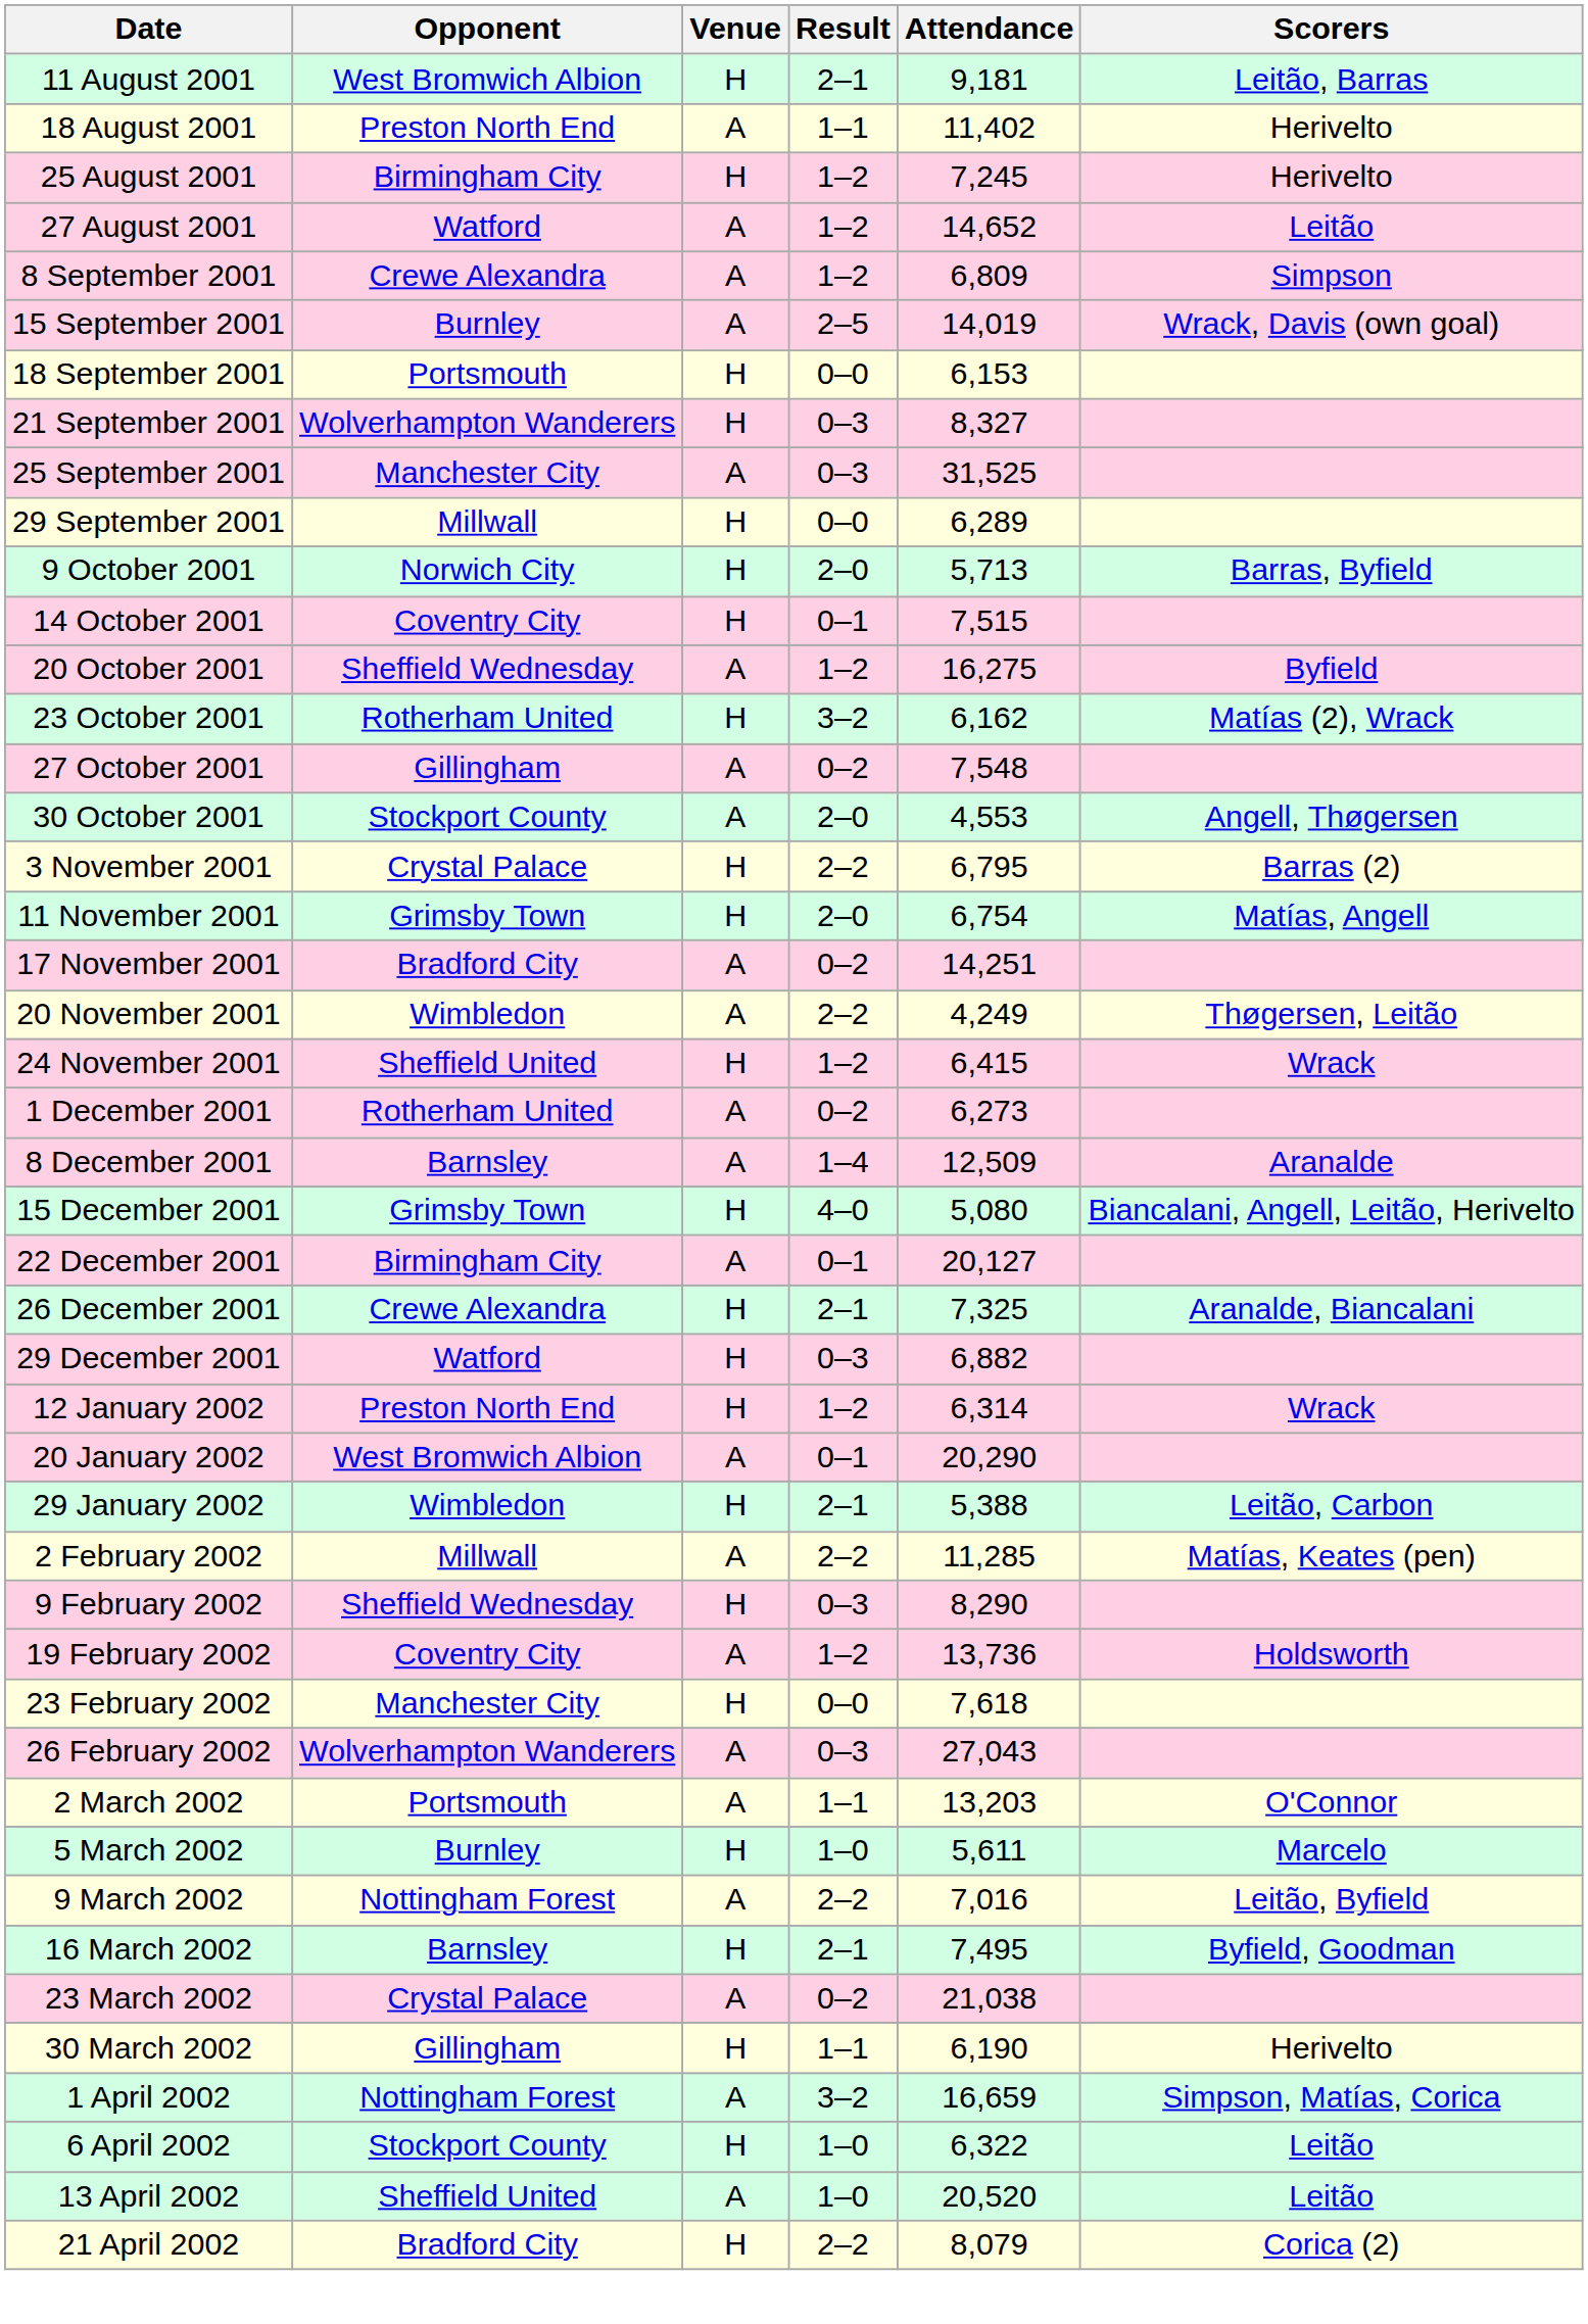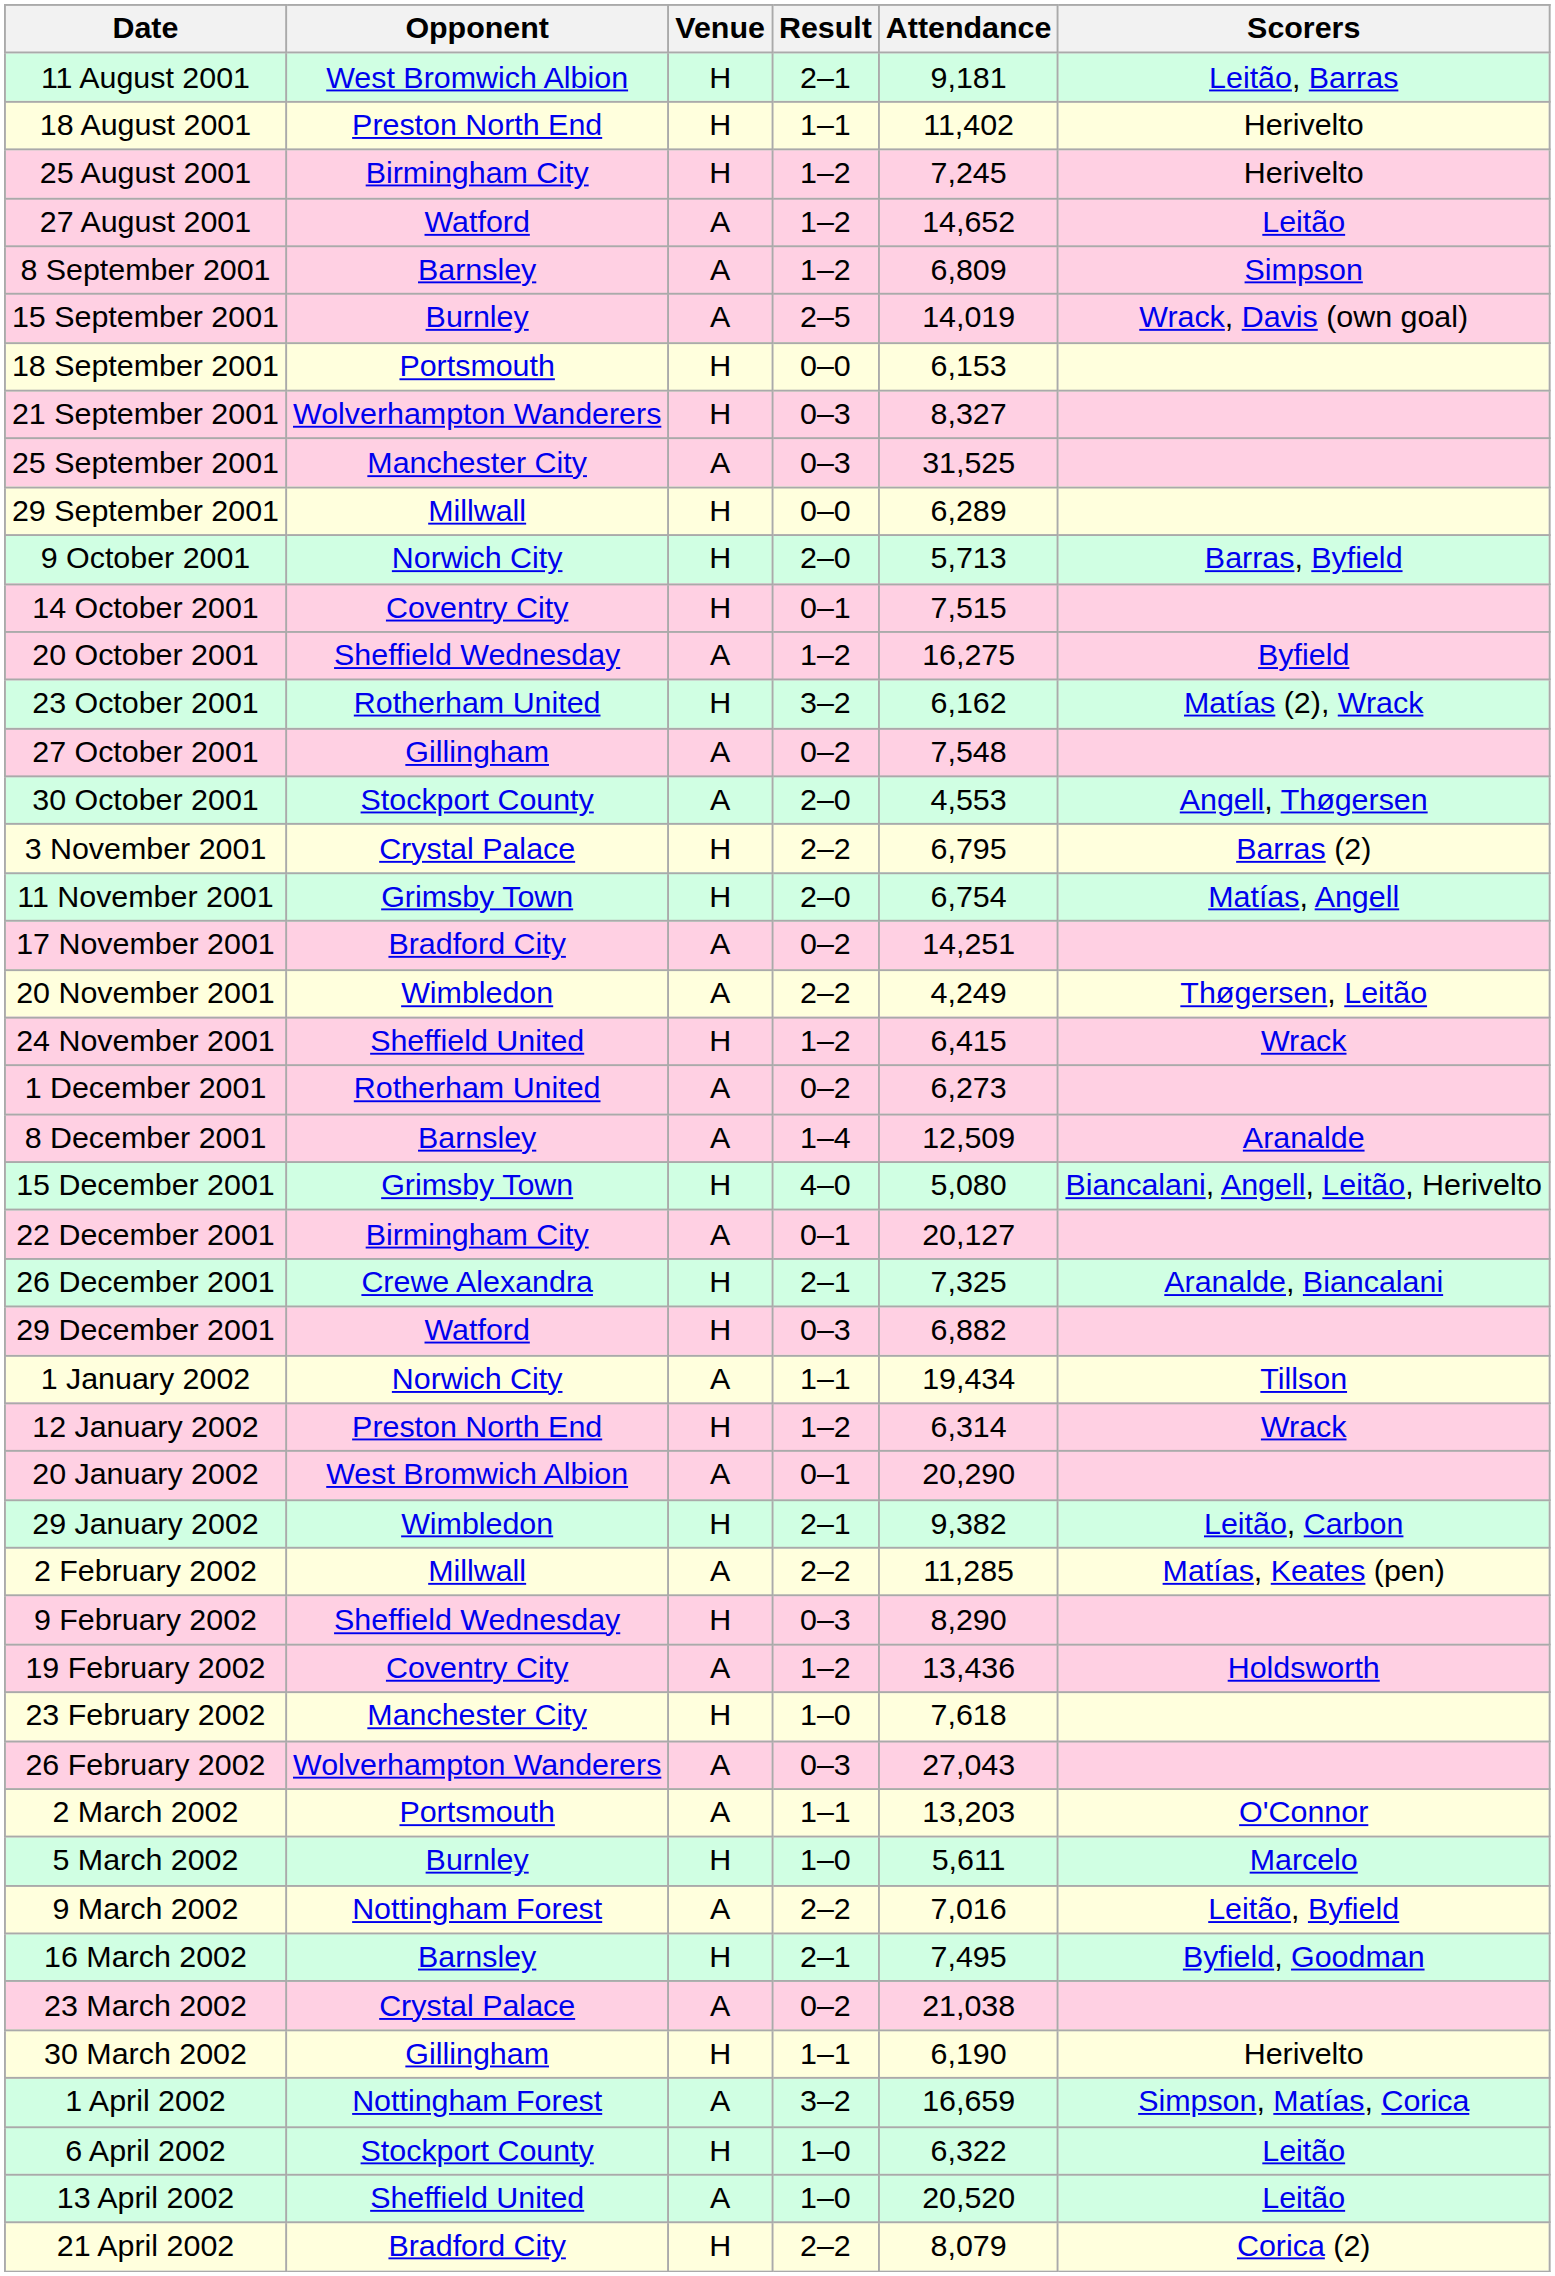 <table class="wikitable sortable" style="font-size:100%; text-align:center">
 <tr>
 <th>Date</th>
 <th>Opponent</th>
 <th>Venue</th>
 <th>Result</th>
 <th>Attendance</th>
 <th>Scorers</th>
 </tr>
 <tr style="background-color: #d0ffe3;">
 <td>11 August 2001</td>
 <td><a href='#'>West Bromwich Albion</a></td>
 <td>H</td>
 <td>2–1</td>
 <td>9,181</td>
 <td><a href='#'>Leitão</a>, <a href='#'>Barras</a></td>
 </tr>
 <tr style="background-color: #ffffdd;">
 <td>18 August 2001</td>
 <td><a href='#'>Preston North End</a></td>
-<td>A</td>
+<td>H</td>
 <td>1–1</td>
 <td>11,402</td>
 <td>Herivelto</td>
 </tr>
 <tr style="background-color: #ffd0e3;">
 <td>25 August 2001</td>
 <td><a href='#'>Birmingham City</a></td>
 <td>H</td>
 <td>1–2</td>
 <td>7,245</td>
 <td>Herivelto</td>
 </tr>
 <tr style="background-color: #ffd0e3;">
 <td>27 August 2001</td>
 <td><a href='#'>Watford</a></td>
 <td>A</td>
 <td>1–2</td>
 <td>14,652</td>
 <td><a href='#'>Leitão</a></td>
 </tr>
 <tr style="background-color: #ffd0e3;">
 <td>8 September 2001</td>
-<td><a href='#'>Crewe Alexandra</a></td>
+<td><a href='#'>Barnsley</a></td>
 <td>A</td>
 <td>1–2</td>
 <td>6,809</td>
 <td><a href='#'>Simpson</a></td>
 </tr>
 <tr style="background-color: #ffd0e3;">
 <td>15 September 2001</td>
 <td><a href='#'>Burnley</a></td>
 <td>A</td>
 <td>2–5</td>
 <td>14,019</td>
 <td><a href='#'>Wrack</a>, <a href='#'>Davis</a> (own goal)</td>
 </tr>
 <tr style="background-color: #ffffdd;">
 <td>18 September 2001</td>
 <td><a href='#'>Portsmouth</a></td>
 <td>H</td>
 <td>0–0</td>
 <td>6,153</td>
 <td></td>
 </tr>
 <tr style="background-color: #ffd0e3;">
 <td>21 September 2001</td>
 <td><a href='#'>Wolverhampton Wanderers</a></td>
 <td>H</td>
 <td>0–3</td>
 <td>8,327</td>
 <td></td>
 </tr>
 <tr style="background-color: #ffd0e3;">
 <td>25 September 2001</td>
 <td><a href='#'>Manchester City</a></td>
 <td>A</td>
 <td>0–3</td>
 <td>31,525</td>
 <td></td>
 </tr>
 <tr style="background-color: #ffffdd;">
 <td>29 September 2001</td>
 <td><a href='#'>Millwall</a></td>
 <td>H</td>
 <td>0–0</td>
 <td>6,289</td>
 <td></td>
 </tr>
 <tr style="background-color: #d0ffe3;">
 <td>9 October 2001</td>
 <td><a href='#'>Norwich City</a></td>
 <td>H</td>
 <td>2–0</td>
 <td>5,713</td>
 <td><a href='#'>Barras</a>, <a href='#'>Byfield</a></td>
 </tr>
 <tr style="background-color: #ffd0e3;">
 <td>14 October 2001</td>
 <td><a href='#'>Coventry City</a></td>
 <td>H</td>
 <td>0–1</td>
 <td>7,515</td>
 <td></td>
 </tr>
 <tr style="background-color: #ffd0e3;">
 <td>20 October 2001</td>
 <td><a href='#'>Sheffield Wednesday</a></td>
 <td>A</td>
 <td>1–2</td>
 <td>16,275</td>
 <td><a href='#'>Byfield</a></td>
 </tr>
 <tr style="background-color: #d0ffe3;">
 <td>23 October 2001</td>
 <td><a href='#'>Rotherham United</a></td>
 <td>H</td>
 <td>3–2</td>
 <td>6,162</td>
 <td><a href='#'>Matías</a> (2), <a href='#'>Wrack</a></td>
 </tr>
 <tr style="background-color: #ffd0e3;">
 <td>27 October 2001</td>
 <td><a href='#'>Gillingham</a></td>
 <td>A</td>
 <td>0–2</td>
 <td>7,548</td>
 <td></td>
 </tr>
 <tr style="background-color: #d0ffe3;">
 <td>30 October 2001</td>
 <td><a href='#'>Stockport County</a></td>
 <td>A</td>
 <td>2–0</td>
 <td>4,553</td>
 <td><a href='#'>Angell</a>, <a href='#'>Thøgersen</a></td>
 </tr>
 <tr style="background-color: #ffffdd;">
 <td>3 November 2001</td>
 <td><a href='#'>Crystal Palace</a></td>
 <td>H</td>
 <td>2–2</td>
 <td>6,795</td>
 <td><a href='#'>Barras</a> (2)</td>
 </tr>
 <tr style="background-color: #d0ffe3;">
 <td>11 November 2001</td>
 <td><a href='#'>Grimsby Town</a></td>
 <td>H</td>
 <td>2–0</td>
 <td>6,754</td>
 <td><a href='#'>Matías</a>, <a href='#'>Angell</a></td>
 </tr>
 <tr style="background-color: #ffd0e3;">
 <td>17 November 2001</td>
 <td><a href='#'>Bradford City</a></td>
 <td>A</td>
 <td>0–2</td>
 <td>14,251</td>
 <td></td>
 </tr>
 <tr style="background-color: #ffffdd;">
 <td>20 November 2001</td>
 <td><a href='#'>Wimbledon</a></td>
 <td>A</td>
 <td>2–2</td>
 <td>4,249</td>
 <td><a href='#'>Thøgersen</a>, <a href='#'>Leitão</a></td>
 </tr>
 <tr style="background-color: #ffd0e3;">
 <td>24 November 2001</td>
 <td><a href='#'>Sheffield United</a></td>
 <td>H</td>
 <td>1–2</td>
 <td>6,415</td>
 <td><a href='#'>Wrack</a></td>
 </tr>
 <tr style="background-color: #ffd0e3;">
 <td>1 December 2001</td>
 <td><a href='#'>Rotherham United</a></td>
 <td>A</td>
 <td>0–2</td>
 <td>6,273</td>
 <td></td>
 </tr>
 <tr style="background-color: #ffd0e3;">
 <td>8 December 2001</td>
 <td><a href='#'>Barnsley</a></td>
 <td>A</td>
 <td>1–4</td>
 <td>12,509</td>
 <td><a href='#'>Aranalde</a></td>
 </tr>
 <tr style="background-color: #d0ffe3;">
 <td>15 December 2001</td>
 <td><a href='#'>Grimsby Town</a></td>
 <td>H</td>
 <td>4–0</td>
 <td>5,080</td>
 <td><a href='#'>Biancalani</a>, <a href='#'>Angell</a>, <a href='#'>Leitão</a>, Herivelto</td>
 </tr>
 <tr style="background-color: #ffd0e3;">
 <td>22 December 2001</td>
 <td><a href='#'>Birmingham City</a></td>
 <td>A</td>
 <td>0–1</td>
 <td>20,127</td>
 <td></td>
 </tr>
 <tr style="background-color: #d0ffe3;">
 <td>26 December 2001</td>
 <td><a href='#'>Crewe Alexandra</a></td>
 <td>H</td>
 <td>2–1</td>
 <td>7,325</td>
 <td><a href='#'>Aranalde</a>, <a href='#'>Biancalani</a></td>
 </tr>
 <tr style="background-color: #ffd0e3;">
 <td>29 December 2001</td>
 <td><a href='#'>Watford</a></td>
 <td>H</td>
 <td>0–3</td>
 <td>6,882</td>
 <td></td>
 </tr>
+<tr style="background-color: #ffffdd;">
+<td>1 January 2002</td>
+<td><a href='#'>Norwich City</a></td>
+<td>A</td>
+<td>1–1</td>
+<td>19,434</td>
+<td><a href='#'>Tillson</a></td>
+</tr>
 <tr style="background-color: #ffd0e3;">
 <td>12 January 2002</td>
 <td><a href='#'>Preston North End</a></td>
 <td>H</td>
 <td>1–2</td>
 <td>6,314</td>
 <td><a href='#'>Wrack</a></td>
 </tr>
 <tr style="background-color: #ffd0e3;">
 <td>20 January 2002</td>
 <td><a href='#'>West Bromwich Albion</a></td>
 <td>A</td>
 <td>0–1</td>
 <td>20,290</td>
 <td></td>
 </tr>
 <tr style="background-color: #d0ffe3;">
 <td>29 January 2002</td>
 <td><a href='#'>Wimbledon</a></td>
 <td>H</td>
 <td>2–1</td>
-<td>5,388</td>
+<td>9,382</td>
 <td><a href='#'>Leitão</a>, <a href='#'>Carbon</a></td>
 </tr>
 <tr style="background-color: #ffffdd;">
 <td>2 February 2002</td>
 <td><a href='#'>Millwall</a></td>
 <td>A</td>
 <td>2–2</td>
 <td>11,285</td>
 <td><a href='#'>Matías</a>, <a href='#'>Keates</a> (pen)</td>
 </tr>
 <tr style="background-color: #ffd0e3;">
 <td>9 February 2002</td>
 <td><a href='#'>Sheffield Wednesday</a></td>
 <td>H</td>
 <td>0–3</td>
 <td>8,290</td>
 <td></td>
 </tr>
 <tr style="background-color: #ffd0e3;">
 <td>19 February 2002</td>
 <td><a href='#'>Coventry City</a></td>
 <td>A</td>
 <td>1–2</td>
-<td>13,736</td>
+<td>13,436</td>
 <td><a href='#'>Holdsworth</a></td>
 </tr>
 <tr style="background-color: #ffffdd;">
 <td>23 February 2002</td>
 <td><a href='#'>Manchester City</a></td>
 <td>H</td>
-<td>0–0</td>
+<td>1–0</td>
 <td>7,618</td>
 <td></td>
 </tr>
 <tr style="background-color: #ffd0e3;">
 <td>26 February 2002</td>
 <td><a href='#'>Wolverhampton Wanderers</a></td>
 <td>A</td>
 <td>0–3</td>
 <td>27,043</td>
 <td></td>
 </tr>
 <tr style="background-color: #ffffdd;">
 <td>2 March 2002</td>
 <td><a href='#'>Portsmouth</a></td>
 <td>A</td>
 <td>1–1</td>
 <td>13,203</td>
 <td><a href='#'>O'Connor</a></td>
 </tr>
 <tr style="background-color: #d0ffe3;">
 <td>5 March 2002</td>
 <td><a href='#'>Burnley</a></td>
 <td>H</td>
 <td>1–0</td>
 <td>5,611</td>
 <td><a href='#'>Marcelo</a></td>
 </tr>
 <tr style="background-color: #ffffdd;">
 <td>9 March 2002</td>
 <td><a href='#'>Nottingham Forest</a></td>
 <td>A</td>
 <td>2–2</td>
 <td>7,016</td>
 <td><a href='#'>Leitão</a>, <a href='#'>Byfield</a></td>
 </tr>
 <tr style="background-color: #d0ffe3;">
 <td>16 March 2002</td>
 <td><a href='#'>Barnsley</a></td>
 <td>H</td>
 <td>2–1</td>
 <td>7,495</td>
 <td><a href='#'>Byfield</a>, <a href='#'>Goodman</a></td>
 </tr>
 <tr style="background-color: #ffd0e3;">
 <td>23 March 2002</td>
 <td><a href='#'>Crystal Palace</a></td>
 <td>A</td>
 <td>0–2</td>
 <td>21,038</td>
 <td></td>
 </tr>
 <tr style="background-color: #ffffdd;">
 <td>30 March 2002</td>
 <td><a href='#'>Gillingham</a></td>
 <td>H</td>
 <td>1–1</td>
 <td>6,190</td>
 <td>Herivelto</td>
 </tr>
 <tr style="background-color: #d0ffe3;">
 <td>1 April 2002</td>
 <td><a href='#'>Nottingham Forest</a></td>
 <td>A</td>
 <td>3–2</td>
 <td>16,659</td>
 <td><a href='#'>Simpson</a>, <a href='#'>Matías</a>, <a href='#'>Corica</a></td>
 </tr>
 <tr style="background-color: #d0ffe3;">
 <td>6 April 2002</td>
 <td><a href='#'>Stockport County</a></td>
 <td>H</td>
 <td>1–0</td>
 <td>6,322</td>
 <td><a href='#'>Leitão</a></td>
 </tr>
 <tr style="background-color: #d0ffe3;">
 <td>13 April 2002</td>
 <td><a href='#'>Sheffield United</a></td>
 <td>A</td>
 <td>1–0</td>
 <td>20,520</td>
 <td><a href='#'>Leitão</a></td>
 </tr>
 <tr style="background-color: #ffffdd;">
 <td>21 April 2002</td>
 <td><a href='#'>Bradford City</a></td>
 <td>H</td>
 <td>2–2</td>
 <td>8,079</td>
 <td><a href='#'>Corica</a> (2)</td>
 </tr>
 </table>
